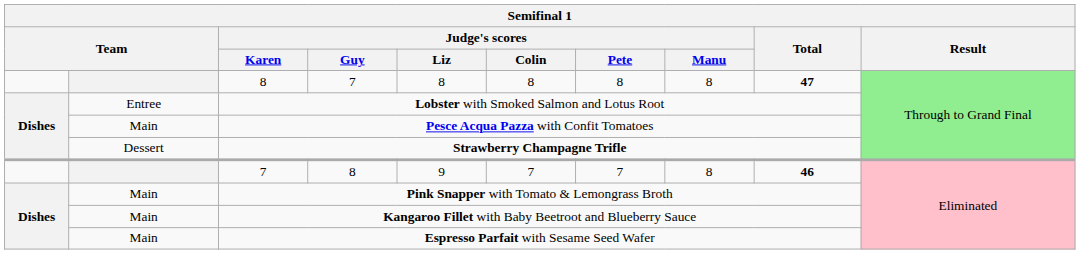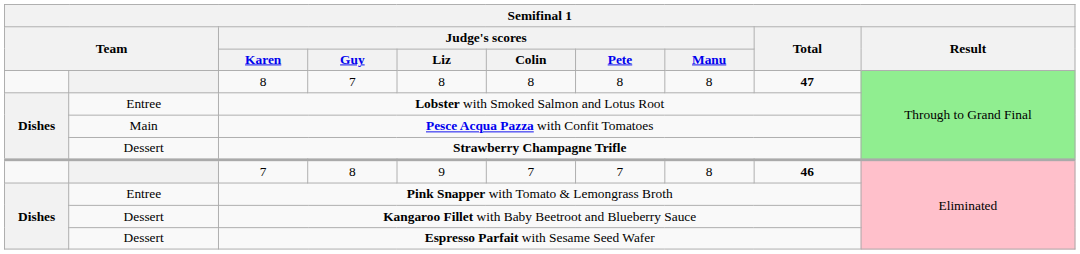 <table class="wikitable plainrowheaders" style="margin:1em auto; text-align:center; font-size:90%; width:80em;">
 <tr>
 <th colspan="10" >Semifinal 1</th>
 </tr>
 <tr>
 <th rowspan="2" style="width:20%;" colspan="2">Team</th>
 <th colspan="6" style="width:50%;">Judge's scores</th>
 <th rowspan="2" style="width:10%;">Total<br></th>
 <th rowspan="2" style="width:20%;">Result</th>
 </tr>
 <tr>
 <th style="width:50px;"><a href='#'>Karen</a></th>
 <th style="width:50px;"><a href='#'>Guy</a></th>
 <th style="width:50px;">Liz</th>
 <th style="width:50px;">Colin</th>
 <th style="width:50px;"><a href='#'>Pete</a></th>
 <th style="width:50px;"><a href='#'>Manu</a></th>
 </tr>
 <tr>
 <td></td>
 <th></th>
 <td>8</td>
 <td>7</td>
 <td>8</td>
 <td>8</td>
 <td>8</td>
 <td>8</td>
 <td><strong>47</strong></td>
 <td rowspan="4" style="background:lightgreen">Through to Grand Final</td>
 </tr>
 <tr>
 <th rowspan="3">Dishes</th>
 <td>Entree</td>
 <td colspan="7"><strong>Lobster</strong> with Smoked Salmon and Lotus Root</td>
 </tr>
 <tr>
 <td>Main</td>
 <td colspan="7"><strong><a href='#'>Pesce Acqua Pazza</a></strong> with Confit Tomatoes</td>
 </tr>
 <tr>
 <td>Dessert</td>
 <td colspan="7"><strong>Strawberry Champagne Trifle</strong></td>
 </tr>
 <tr style="border-top:3px solid #aaa;">
 <td></td>
 <th style="width:14%;"></th>
 <td>7</td>
 <td>8</td>
 <td>9</td>
 <td>7</td>
 <td>7</td>
 <td>8</td>
 <td><strong>46</strong></td>
 <td rowspan="4" style="background:pink">Eliminated</td>
 </tr>
 <tr>
 <th rowspan="3">Dishes</th>
-<td>Main</td>
+<td>Entree</td>
 <td colspan="7"><strong>Pink Snapper</strong> with Tomato & Lemongrass Broth</td>
 </tr>
 <tr>
-<td>Main</td>
+<td>Dessert</td>
 <td colspan="7"><strong>Kangaroo Fillet</strong> with Baby Beetroot and Blueberry Sauce</td>
 </tr>
 <tr>
-<td>Main</td>
+<td>Dessert</td>
 <td colspan="7"><strong>Espresso Parfait</strong> with Sesame Seed Wafer</td>
 </tr>
 </table>
